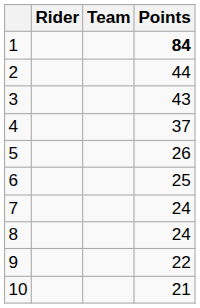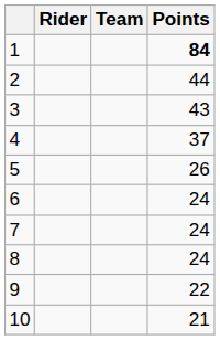 <table class="wikitable">
 <tr>
 <th></th>
 <th>Rider</th>
 <th>Team</th>
 <th>Points</th>
 </tr>
 <tr>
 <td>1</td>
 <td> </td>
 <td></td>
 <td style="text-align:right;"><strong>84</strong></td>
 </tr>
 <tr>
 <td>2</td>
 <td></td>
 <td></td>
 <td align=right>44</td>
 </tr>
 <tr>
 <td>3</td>
 <td></td>
 <td></td>
 <td align=right>43</td>
 </tr>
 <tr>
 <td>4</td>
 <td></td>
 <td></td>
 <td align=right>37</td>
 </tr>
 <tr>
 <td>5</td>
 <td></td>
 <td></td>
 <td align=right>26</td>
 </tr>
 <tr>
 <td>6</td>
 <td></td>
 <td></td>
-<td align=right>25</td>
+<td align=right>24</td>
 </tr>
 <tr>
 <td>7</td>
 <td></td>
 <td></td>
 <td align=right>24</td>
 </tr>
 <tr>
 <td>8</td>
 <td> </td>
 <td></td>
 <td align=right>24</td>
 </tr>
 <tr>
 <td>9</td>
 <td> </td>
 <td></td>
 <td align=right>22</td>
 </tr>
 <tr>
 <td>10</td>
 <td></td>
 <td></td>
 <td align=right>21</td>
 </tr>
 </table>
